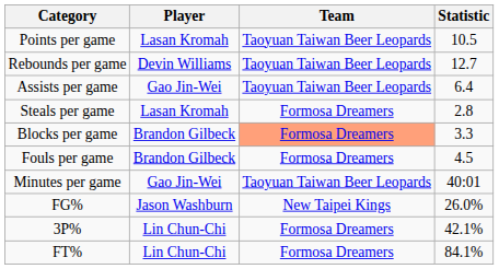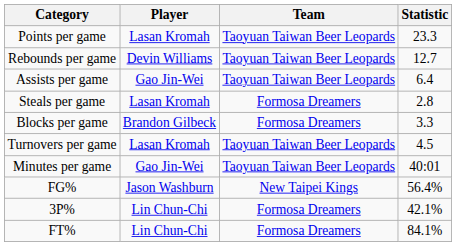 <table class="wikitable" style="text-align:center">
 <tr>
 <th>Category</th>
 <th>Player</th>
 <th>Team</th>
 <th>Statistic</th>
 </tr>
 <tr>
 <td>Points per game</td>
 <td><a href='#'>Lasan Kromah</a></td>
 <td><a href='#'>Taoyuan Taiwan Beer Leopards</a></td>
-<td>10.5</td>
+<td>23.3</td>
 </tr>
 <tr>
 <td>Rebounds per game</td>
 <td><a href='#'>Devin Williams</a></td>
 <td><a href='#'>Taoyuan Taiwan Beer Leopards</a></td>
 <td>12.7</td>
 </tr>
 <tr>
 <td>Assists per game</td>
 <td><a href='#'>Gao Jin-Wei</a></td>
 <td><a href='#'>Taoyuan Taiwan Beer Leopards</a></td>
 <td>6.4</td>
 </tr>
 <tr>
 <td>Steals per game</td>
 <td><a href='#'>Lasan Kromah</a></td>
 <td><a href='#'>Formosa Dreamers</a></td>
 <td>2.8</td>
 </tr>
 <tr>
 <td>Blocks per game</td>
 <td><a href='#'>Brandon Gilbeck</a></td>
-<td style="background: lightsalmon;"><a href='#'>Formosa Dreamers</a></td>
+<td><a href='#'>Formosa Dreamers</a></td>
 <td>3.3</td>
 </tr>
 <tr>
-<td>Fouls per game</td>
-<td><a href='#'>Brandon Gilbeck</a></td>
-<td><a href='#'>Formosa Dreamers</a></td>
+<td>Turnovers per game</td>
+<td><a href='#'>Lasan Kromah</a></td>
+<td><a href='#'>Taoyuan Taiwan Beer Leopards</a></td>
 <td>4.5</td>
 </tr>
 <tr>
 <td>Minutes per game</td>
 <td><a href='#'>Gao Jin-Wei</a></td>
 <td><a href='#'>Taoyuan Taiwan Beer Leopards</a></td>
 <td>40:01</td>
 </tr>
 <tr>
 <td>FG%</td>
 <td><a href='#'>Jason Washburn</a></td>
 <td><a href='#'>New Taipei Kings</a></td>
-<td>26.0%</td>
+<td>56.4%</td>
 </tr>
 <tr>
 <td>3P%</td>
 <td><a href='#'>Lin Chun-Chi</a></td>
 <td><a href='#'>Formosa Dreamers</a></td>
 <td>42.1%</td>
 </tr>
 <tr>
 <td>FT%</td>
 <td><a href='#'>Lin Chun-Chi</a></td>
 <td><a href='#'>Formosa Dreamers</a></td>
 <td>84.1%</td>
 </tr>
 </table>
